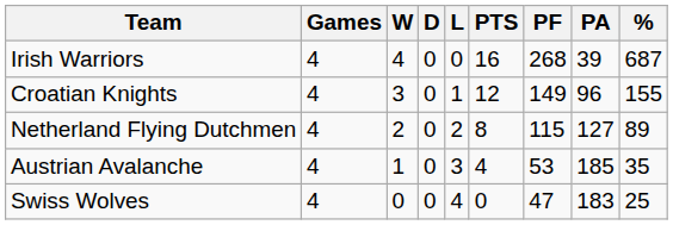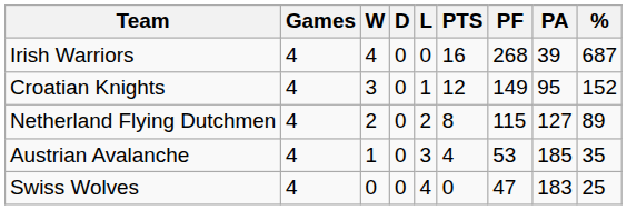 <table class="wikitable">
 <tr>
 <th>Team</th>
 <th>Games</th>
 <th>W</th>
 <th>D</th>
 <th>L</th>
 <th>PTS</th>
 <th>PF</th>
 <th>PA</th>
 <th>%</th>
 </tr>
 <tr>
 <td>Irish Warriors</td>
 <td>4</td>
 <td>4</td>
 <td>0</td>
 <td>0</td>
 <td>16</td>
 <td>268</td>
 <td>39</td>
 <td>687</td>
 </tr>
 <tr>
 <td>Croatian Knights</td>
 <td>4</td>
 <td>3</td>
 <td>0</td>
 <td>1</td>
 <td>12</td>
 <td>149</td>
-<td>96</td>
-<td>155</td>
+<td>95</td>
+<td>152</td>
 </tr>
 <tr>
 <td>Netherland Flying Dutchmen</td>
 <td>4</td>
 <td>2</td>
 <td>0</td>
 <td>2</td>
 <td>8</td>
 <td>115</td>
 <td>127</td>
 <td>89</td>
 </tr>
 <tr>
 <td>Austrian Avalanche</td>
 <td>4</td>
 <td>1</td>
 <td>0</td>
 <td>3</td>
 <td>4</td>
 <td>53</td>
 <td>185</td>
 <td>35</td>
 </tr>
 <tr>
 <td>Swiss Wolves</td>
 <td>4</td>
 <td>0</td>
 <td>0</td>
 <td>4</td>
 <td>0</td>
 <td>47</td>
 <td>183</td>
 <td>25</td>
 </tr>
 </table>
